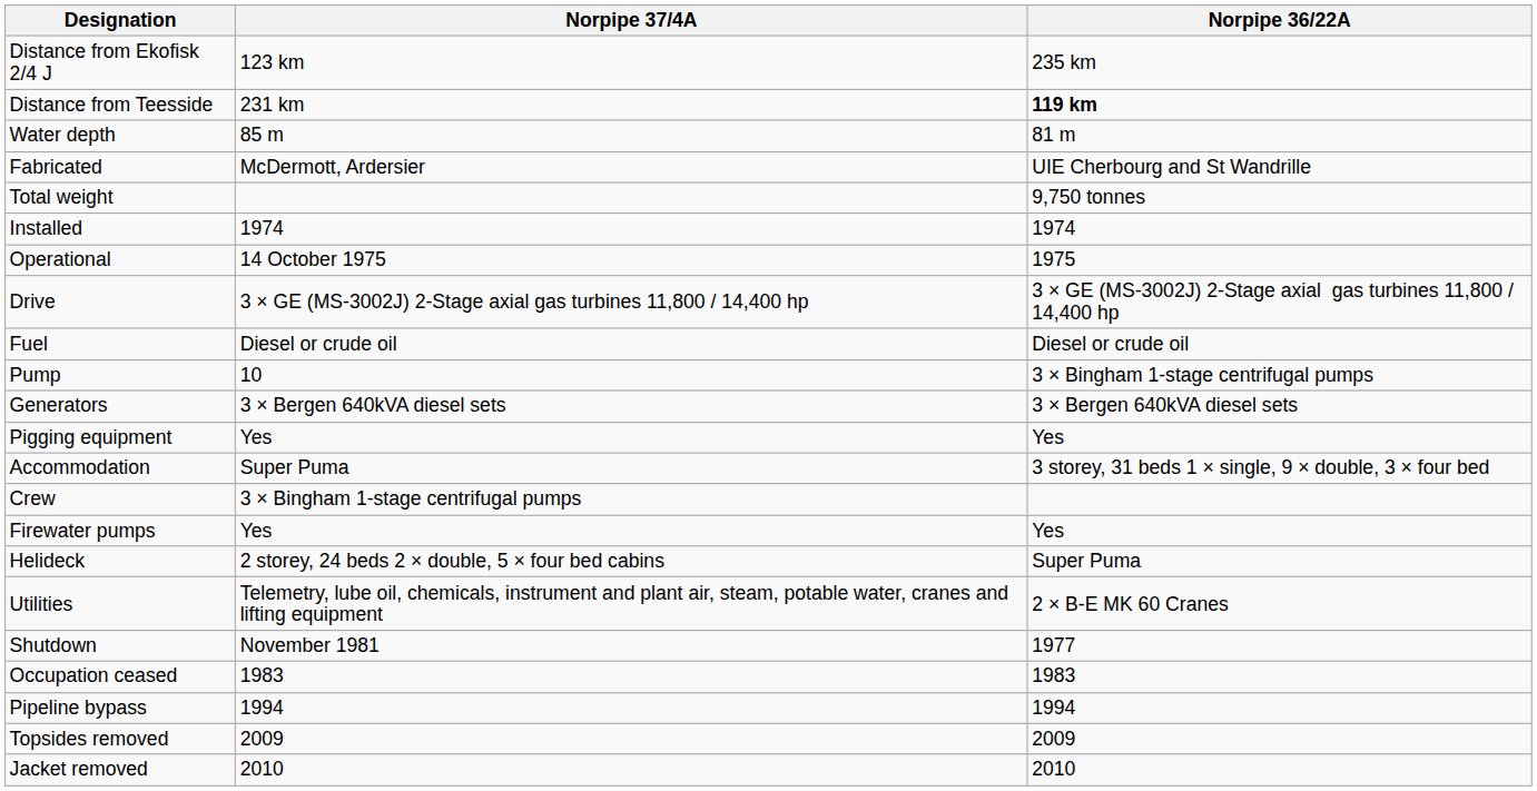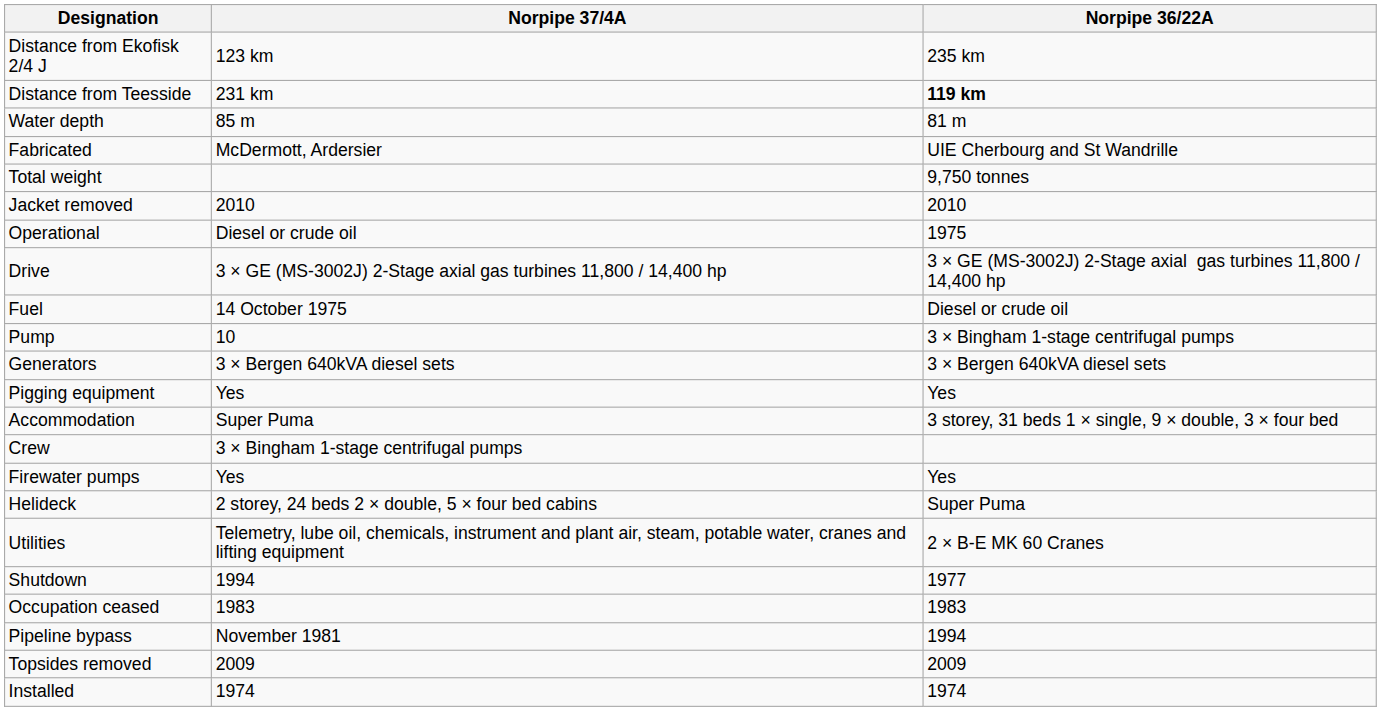 <table class="wikitable">
 <tr>
 <th>Designation</th>
 <th>Norpipe 37/4A</th>
 <th>Norpipe 36/22A</th>
 </tr>
 <tr>
 <td>Distance from Ekofisk 2/4 J</td>
 <td>123 km</td>
 <td>235 km</td>
 </tr>
 <tr>
 <td>Distance from Teesside</td>
 <td>231 km</td>
 <td><strong>119 km</strong></td>
 </tr>
 <tr>
 <td>Water depth</td>
 <td>85 m</td>
 <td>81 m</td>
 </tr>
 <tr>
 <td>Fabricated</td>
 <td>McDermott, Ardersier</td>
 <td>UIE Cherbourg and St Wandrille</td>
 </tr>
 <tr>
 <td>Total weight</td>
 <td></td>
 <td>9,750 tonnes</td>
 </tr>
 <tr>
-<td>Installed</td>
-<td>1974</td>
-<td>1974</td>
+<td>Jacket removed</td>
+<td>2010</td>
+<td>2010</td>
 </tr>
 <tr>
 <td>Operational</td>
-<td>14 October 1975</td>
+<td>Diesel or crude oil</td>
 <td>1975</td>
 </tr>
 <tr>
 <td>Drive</td>
 <td>3 × GE (MS-3002J) 2-Stage axial gas turbines 11,800 /  14,400 hp</td>
 <td>3 × GE (MS-3002J) 2-Stage axial  gas turbines 11,800 / 14,400 hp</td>
 </tr>
 <tr>
 <td>Fuel</td>
-<td>Diesel or crude oil</td>
+<td>14 October 1975</td>
 <td>Diesel or crude oil</td>
 </tr>
 <tr>
 <td>Pump</td>
 <td>10</td>
 <td>3 × Bingham 1-stage centrifugal pumps</td>
 </tr>
 <tr>
 <td>Generators</td>
 <td>3 × Bergen 640kVA diesel sets</td>
 <td>3 × Bergen 640kVA diesel sets</td>
 </tr>
 <tr>
 <td>Pigging equipment</td>
 <td>Yes</td>
 <td>Yes</td>
 </tr>
 <tr>
 <td>Accommodation</td>
 <td>Super Puma</td>
 <td>3 storey, 31 beds 1 × single, 9 × double, 3 × four bed</td>
 </tr>
 <tr>
 <td>Crew</td>
 <td>3 × Bingham 1-stage centrifugal pumps</td>
 <td></td>
 </tr>
 <tr>
 <td>Firewater pumps</td>
 <td>Yes</td>
 <td>Yes</td>
 </tr>
 <tr>
 <td>Helideck</td>
 <td>2 storey, 24 beds 2 × double, 5 × four bed cabins</td>
 <td>Super Puma</td>
 </tr>
 <tr>
 <td>Utilities</td>
 <td>Telemetry, lube oil, chemicals, instrument and plant air,  steam, potable water, cranes and lifting equipment</td>
 <td>2 × B-E MK 60 Cranes</td>
 </tr>
 <tr>
 <td>Shutdown</td>
-<td>November 1981</td>
+<td>1994</td>
 <td>1977</td>
 </tr>
 <tr>
 <td>Occupation ceased</td>
 <td>1983</td>
 <td>1983</td>
 </tr>
 <tr>
 <td>Pipeline bypass</td>
-<td>1994</td>
+<td>November 1981</td>
 <td>1994</td>
 </tr>
 <tr>
 <td>Topsides removed</td>
 <td>2009</td>
 <td>2009</td>
 </tr>
 <tr>
-<td>Jacket removed</td>
-<td>2010</td>
-<td>2010</td>
+<td>Installed</td>
+<td>1974</td>
+<td>1974</td>
 </tr>
 </table>
